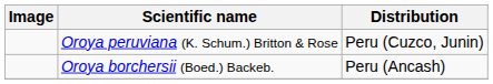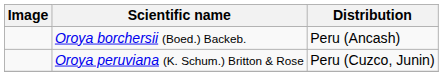 <table class="wikitable">
 <tr>
 <th>Image</th>
 <th>Scientific name</th>
 <th>Distribution</th>
 </tr>
 <tr>
 <td></td>
+<td><em><a href='#'>Oroya borchersii</a></em>  <small>(Boed.) Backeb.</small></td>
+<td>Peru (Ancash)</td>
+</tr>
+<tr>
+<td></td>
 <td><em><a href='#'>Oroya peruviana</a></em>  <small>(K. Schum.) Britton & Rose</small></td>
 <td>Peru (Cuzco, Junin)</td>
 </tr>
 <tr>
-<td></td>
-<td><em><a href='#'>Oroya borchersii</a></em>  <small>(Boed.) Backeb.</small></td>
-<td>Peru (Ancash)</td>
-</tr>
-<tr>
 </tr>
 </table>
